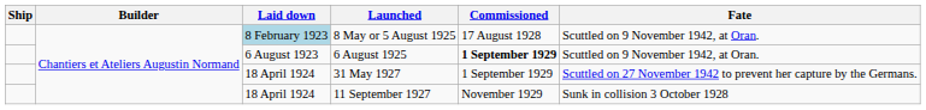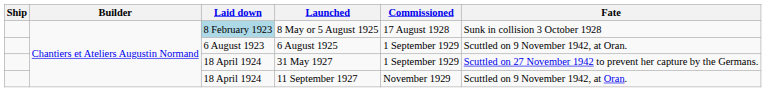 <table class="wikitable">
 <tr>
 <th>Ship</th>
 <th>Builder</th>
 <th><a href='#'>Laid down</a></th>
 <th><a href='#'>Launched</a></th>
 <th><a href='#'>Commissioned</a></th>
 <th>Fate</th>
 </tr>
 <tr>
 <td></td>
 <td rowspan=4><a href='#'>Chantiers et Ateliers Augustin Normand</a></td>
 <td style="background: lightblue;">8 February 1923</td>
 <td>8 May or 5 August 1925</td>
 <td>17 August 1928</td>
-<td>Scuttled on 9 November 1942, at <a href='#'>Oran</a>.</td>
+<td>Sunk in collision 3 October 1928</td>
 </tr>
 <tr>
 <td></td>
 <td>6 August 1923</td>
 <td>6 August 1925 </td>
-<td><strong>1 September 1929</strong></td>
+<td>1 September 1929</td>
 <td>Scuttled on 9 November 1942, at Oran.</td>
 </tr>
 <tr>
 <td></td>
 <td>18 April 1924 </td>
 <td>31 May 1927 </td>
 <td>1 September 1929 </td>
 <td><a href='#'>Scuttled on 27 November 1942</a> to prevent her capture by the Germans.</td>
 </tr>
 <tr>
 <td></td>
 <td>18 April 1924 </td>
 <td>11 September 1927 </td>
 <td>November 1929</td>
-<td>Sunk in collision 3 October 1928</td>
+<td>Scuttled on 9 November 1942, at <a href='#'>Oran</a>.</td>
 </tr>
 </table>
